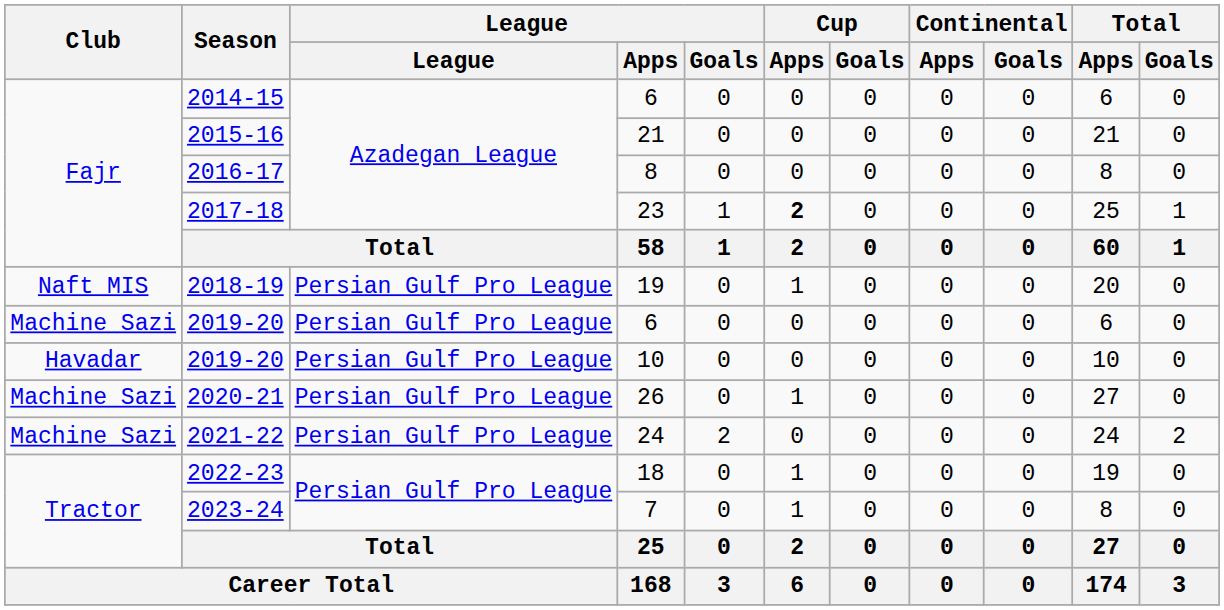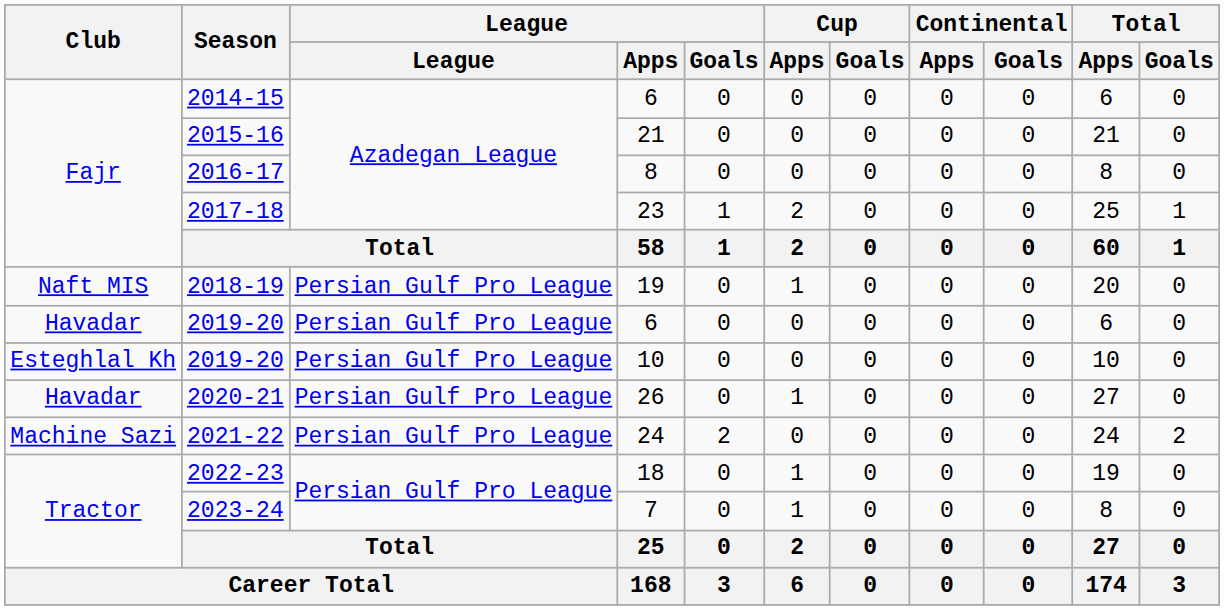 <table class="wikitable"style="text-align:center;">
 <tr>
 <th rowspan=2>Club</th>
 <th rowspan=2>Season</th>
 <th colspan=3>League</th>
 <th colspan=2>Cup</th>
 <th colspan=2>Continental</th>
 <th colspan=2>Total</th>
 </tr>
 <tr>
 <th>League</th>
 <th>Apps</th>
 <th>Goals</th>
 <th>Apps</th>
 <th>Goals</th>
 <th>Apps</th>
 <th>Goals</th>
 <th>Apps</th>
 <th>Goals</th>
 </tr>
 <tr>
 <td rowspan="5"><a href='#'>Fajr</a></td>
 <td><a href='#'>2014-15</a></td>
 <td rowspan="4"><a href='#'>Azadegan League</a></td>
 <td>6</td>
 <td>0</td>
 <td>0</td>
 <td>0</td>
 <td>0</td>
 <td>0</td>
 <td>6</td>
 <td>0</td>
 </tr>
 <tr>
 <td><a href='#'>2015-16</a></td>
 <td>21</td>
 <td>0</td>
 <td>0</td>
 <td>0</td>
 <td>0</td>
 <td>0</td>
 <td>21</td>
 <td>0</td>
 </tr>
 <tr>
 <td><a href='#'>2016-17</a></td>
 <td>8</td>
 <td>0</td>
 <td>0</td>
 <td>0</td>
 <td>0</td>
 <td>0</td>
 <td>8</td>
 <td>0</td>
 </tr>
 <tr>
 <td><a href='#'>2017-18</a></td>
 <td>23</td>
 <td>1</td>
-<td><strong>2</strong></td>
+<td>2</td>
 <td>0</td>
 <td>0</td>
 <td>0</td>
 <td>25</td>
 <td>1</td>
 </tr>
 <tr>
 <th colspan=2>Total</th>
 <th>58</th>
 <th>1</th>
 <th>2</th>
 <th>0</th>
 <th>0</th>
 <th>0</th>
 <th>60</th>
 <th>1</th>
 </tr>
 <tr>
 <td><a href='#'>Naft MIS</a></td>
 <td><a href='#'>2018-19</a></td>
 <td><a href='#'>Persian Gulf Pro League</a></td>
 <td>19</td>
 <td>0</td>
 <td>1</td>
 <td>0</td>
 <td>0</td>
 <td>0</td>
 <td>20</td>
 <td>0</td>
 </tr>
 <tr>
-<td><a href='#'>Machine Sazi</a></td>
+<td><a href='#'>Havadar</a></td>
 <td><a href='#'>2019-20</a></td>
 <td><a href='#'>Persian Gulf Pro League</a></td>
 <td>6</td>
 <td>0</td>
 <td>0</td>
 <td>0</td>
 <td>0</td>
 <td>0</td>
 <td>6</td>
 <td>0</td>
 </tr>
 <tr>
-<td><a href='#'>Havadar</a></td>
+<td><a href='#'>Esteghlal Kh</a></td>
 <td><a href='#'>2019-20</a></td>
 <td><a href='#'>Persian Gulf Pro League</a></td>
 <td>10</td>
 <td>0</td>
 <td>0</td>
 <td>0</td>
 <td>0</td>
 <td>0</td>
 <td>10</td>
 <td>0</td>
 </tr>
 <tr>
-<td><a href='#'>Machine Sazi</a></td>
+<td><a href='#'>Havadar</a></td>
 <td><a href='#'>2020-21</a></td>
 <td><a href='#'>Persian Gulf Pro League</a></td>
 <td>26</td>
 <td>0</td>
 <td>1</td>
 <td>0</td>
 <td>0</td>
 <td>0</td>
 <td>27</td>
 <td>0</td>
 </tr>
 <tr>
 <td><a href='#'>Machine Sazi</a></td>
 <td><a href='#'>2021-22</a></td>
 <td><a href='#'>Persian Gulf Pro League</a></td>
 <td>24</td>
 <td>2</td>
 <td>0</td>
 <td>0</td>
 <td>0</td>
 <td>0</td>
 <td>24</td>
 <td>2</td>
 </tr>
 <tr>
 <td rowspan="3"><a href='#'>Tractor</a></td>
 <td><a href='#'>2022-23</a></td>
 <td rowspan="2"><a href='#'>Persian Gulf Pro League</a></td>
 <td>18</td>
 <td>0</td>
 <td>1</td>
 <td>0</td>
 <td>0</td>
 <td>0</td>
 <td>19</td>
 <td>0</td>
 </tr>
 <tr>
 <td><a href='#'>2023-24</a></td>
 <td>7</td>
 <td>0</td>
 <td>1</td>
 <td>0</td>
 <td>0</td>
 <td>0</td>
 <td>8</td>
 <td>0</td>
 </tr>
 <tr>
 <th colspan=2>Total</th>
 <th>25</th>
 <th>0</th>
 <th>2</th>
 <th>0</th>
 <th>0</th>
 <th>0</th>
 <th>27</th>
 <th>0</th>
 </tr>
 <tr>
 <th colspan=3>Career Total</th>
 <th>168</th>
 <th>3</th>
 <th>6</th>
 <th>0</th>
 <th>0</th>
 <th>0</th>
 <th>174</th>
 <th>3</th>
 </tr>
 </table>
